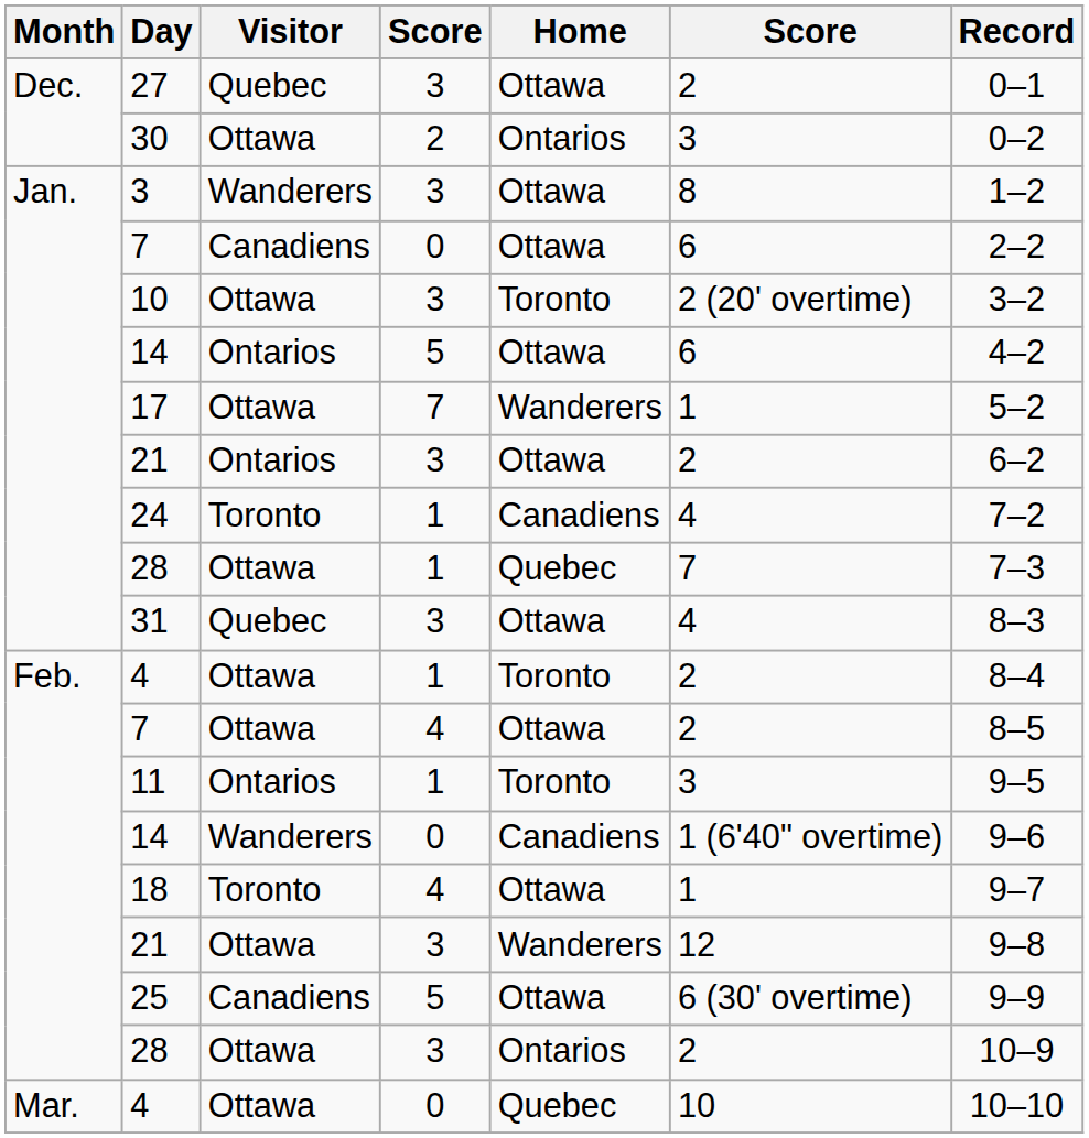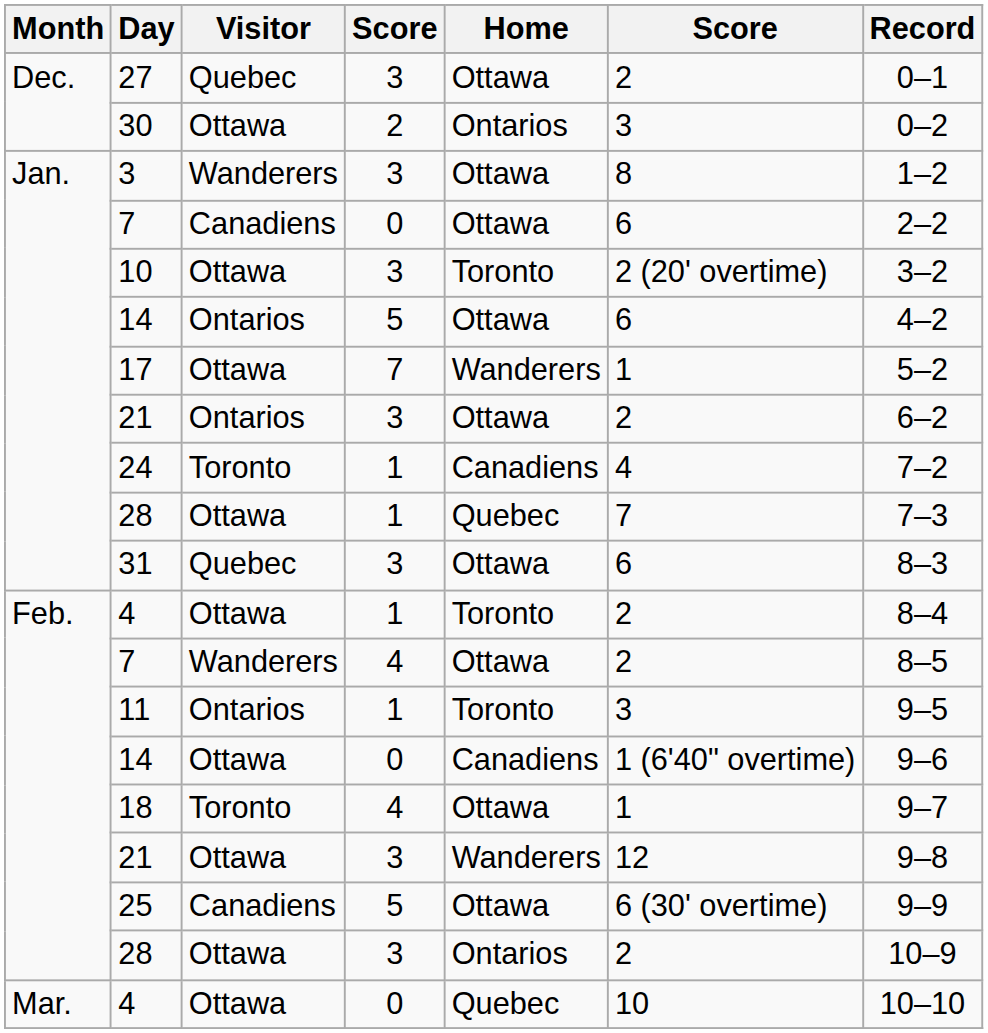 <table class="wikitable">
 <tr>
 <th>Month</th>
 <th>Day</th>
 <th>Visitor</th>
 <th>Score</th>
 <th>Home</th>
 <th>Score</th>
 <th>Record</th>
 </tr>
 <tr>
 <td rowspan=2 valign=top>Dec.</td>
 <td>27</td>
 <td>Quebec</td>
 <td align="center">3</td>
 <td>Ottawa</td>
 <td>2</td>
 <td align="center">0–1</td>
 </tr>
 <tr>
 <td>30</td>
 <td>Ottawa</td>
 <td align="center">2</td>
 <td>Ontarios</td>
 <td>3</td>
 <td align="center">0–2</td>
 </tr>
 <tr>
 <td rowspan=9 valign=top>Jan.</td>
 <td>3</td>
 <td>Wanderers</td>
 <td align="center">3</td>
 <td>Ottawa</td>
 <td>8</td>
 <td align="center">1–2</td>
 </tr>
 <tr>
 <td>7</td>
 <td>Canadiens</td>
 <td align="center">0</td>
 <td>Ottawa</td>
 <td>6</td>
 <td align="center">2–2</td>
 </tr>
 <tr>
 <td>10</td>
 <td>Ottawa</td>
 <td align="center">3</td>
 <td>Toronto</td>
 <td>2 (20' overtime)</td>
 <td align="center">3–2</td>
 </tr>
 <tr>
 <td>14</td>
 <td>Ontarios</td>
 <td align="center">5</td>
 <td>Ottawa</td>
 <td>6</td>
 <td align="center">4–2</td>
 </tr>
 <tr>
 <td>17</td>
 <td>Ottawa</td>
 <td align="center">7</td>
 <td>Wanderers</td>
 <td>1</td>
 <td align="center">5–2</td>
 </tr>
 <tr>
 <td>21</td>
 <td>Ontarios</td>
 <td align="center">3</td>
 <td>Ottawa</td>
 <td>2</td>
 <td align="center">6–2</td>
 </tr>
 <tr>
 <td>24</td>
 <td>Toronto</td>
 <td align="center">1</td>
 <td>Canadiens</td>
 <td>4</td>
 <td align="center">7–2</td>
 </tr>
 <tr>
 <td>28</td>
 <td>Ottawa</td>
 <td align="center">1</td>
 <td>Quebec</td>
 <td>7</td>
 <td align="center">7–3</td>
 </tr>
 <tr>
 <td>31</td>
 <td>Quebec</td>
 <td align="center">3</td>
 <td>Ottawa</td>
-<td>4</td>
+<td>6</td>
 <td align="center">8–3</td>
 </tr>
 <tr>
 <td rowspan=8 valign=top>Feb.</td>
 <td>4</td>
 <td>Ottawa</td>
 <td align="center">1</td>
 <td>Toronto</td>
 <td>2</td>
 <td align="center">8–4</td>
 </tr>
 <tr>
 <td>7</td>
-<td>Ottawa</td>
+<td>Wanderers</td>
 <td align="center">4</td>
 <td>Ottawa</td>
 <td>2</td>
 <td align="center">8–5</td>
 </tr>
 <tr>
 <td>11</td>
 <td>Ontarios</td>
 <td align="center">1</td>
 <td>Toronto</td>
 <td>3</td>
 <td align="center">9–5</td>
 </tr>
 <tr>
 <td>14</td>
-<td>Wanderers</td>
+<td>Ottawa</td>
 <td align="center">0</td>
 <td>Canadiens</td>
 <td>1 (6'40" overtime)</td>
 <td align="center">9–6</td>
 </tr>
 <tr>
 <td>18</td>
 <td>Toronto</td>
 <td align="center">4</td>
 <td>Ottawa</td>
 <td>1</td>
 <td align="center">9–7</td>
 </tr>
 <tr>
 <td>21</td>
 <td>Ottawa</td>
 <td align="center">3</td>
 <td>Wanderers</td>
 <td>12</td>
 <td align="center">9–8</td>
 </tr>
 <tr>
 <td>25</td>
 <td>Canadiens</td>
 <td align="center">5</td>
 <td>Ottawa</td>
 <td>6 (30' overtime)</td>
 <td align="center">9–9</td>
 </tr>
 <tr>
 <td>28</td>
 <td>Ottawa</td>
 <td align="center">3</td>
 <td>Ontarios</td>
 <td>2</td>
 <td align="center">10–9</td>
 </tr>
 <tr>
 <td valign=top>Mar.</td>
 <td>4</td>
 <td>Ottawa</td>
 <td align="center">0</td>
 <td>Quebec</td>
 <td>10</td>
 <td align="center">10–10</td>
 </tr>
 <tr>
 </tr>
 </table>
